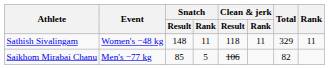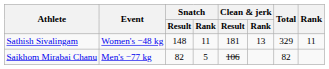 <table class="wikitable" style="font-size:90%">
 <tr>
 <th rowspan="2">Athlete</th>
 <th rowspan="2">Event</th>
 <th colspan="2">Snatch</th>
 <th colspan="2">Clean & jerk</th>
 <th rowspan="2">Total</th>
 <th rowspan="2">Rank</th>
 </tr>
 <tr style="font-size:95%">
 <th>Result</th>
 <th>Rank</th>
 <th>Result</th>
 <th>Rank</th>
 </tr>
 <tr align=center>
 <td align=left><a href='#'>Sathish Sivalingam</a></td>
 <td align=left><a href='#'>Women's −48 kg</a></td>
 <td>148</td>
 <td>11</td>
-<td>118</td>
-<td>11</td>
+<td>181</td>
+<td>13</td>
 <td>329</td>
 <td>11</td>
 </tr>
 <tr align=center>
 <td align=left><a href='#'>Saikhom Mirabai Chanu</a></td>
 <td align=left><a href='#'>Men's −77 kg</a></td>
-<td>85</td>
+<td>82</td>
 <td>5</td>
 <td><s>106</s></td>
 <td></td>
 <td>82</td>
 <td></td>
 </tr>
 </table>
